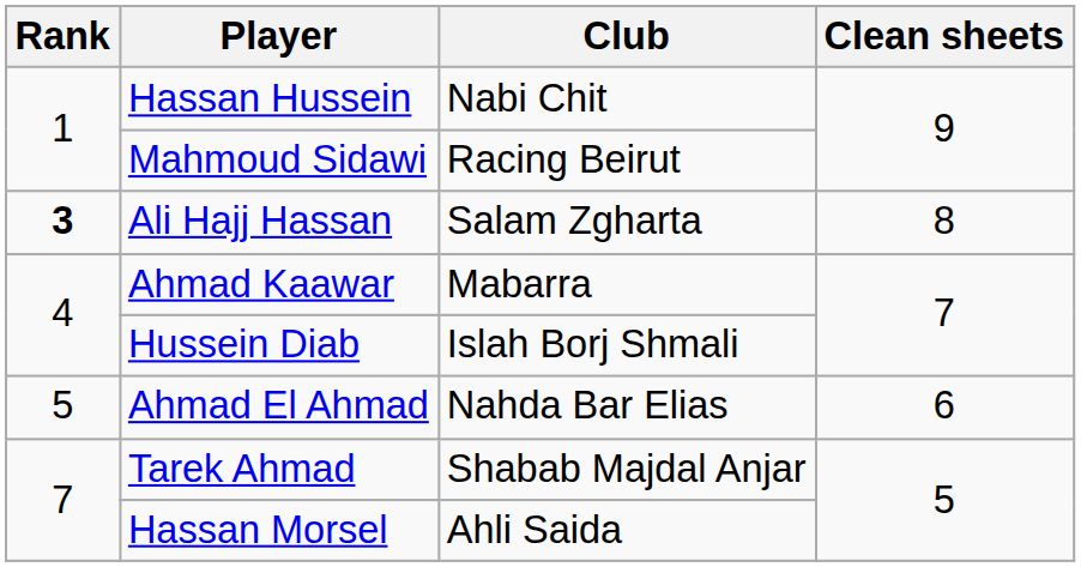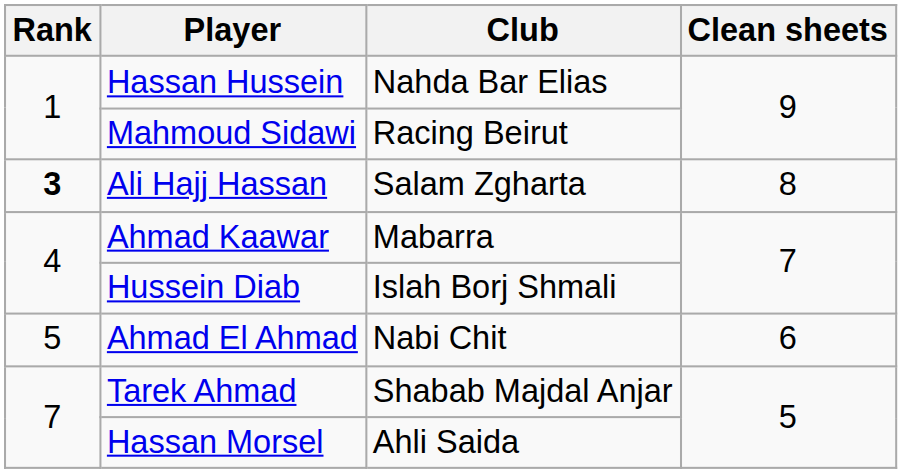 <table class="wikitable" style="text-align:center">
 <tr>
 <th>Rank</th>
 <th>Player</th>
 <th>Club</th>
 <th>Clean sheets</th>
 </tr>
 <tr>
 <td rowspan="2">1</td>
 <td align="left"> <a href='#'>Hassan Hussein</a></td>
-<td align="left">Nabi Chit</td>
+<td align="left">Nahda Bar Elias</td>
 <td rowspan="2">9</td>
 </tr>
 <tr>
 <td align="left"> <a href='#'>Mahmoud Sidawi</a></td>
 <td align="left">Racing Beirut</td>
 </tr>
 <tr>
 <td><strong>3</strong></td>
 <td align="left"> <a href='#'>Ali Hajj Hassan</a></td>
 <td align="left">Salam Zgharta</td>
 <td>8</td>
 </tr>
 <tr>
 <td rowspan="2">4</td>
 <td align="left"> <a href='#'>Ahmad Kaawar</a></td>
 <td align="left">Mabarra</td>
 <td rowspan="2">7</td>
 </tr>
 <tr>
 <td align="left"> <a href='#'>Hussein Diab</a></td>
 <td align="left">Islah Borj Shmali</td>
 </tr>
 <tr>
 <td>5</td>
 <td align="left"> <a href='#'>Ahmad El Ahmad</a></td>
-<td align="left">Nahda Bar Elias</td>
+<td align="left">Nabi Chit</td>
 <td>6</td>
 </tr>
 <tr>
 <td rowspan="2">7</td>
 <td align="left"> <a href='#'>Tarek Ahmad</a></td>
 <td align="left">Shabab Majdal Anjar</td>
 <td rowspan="2">5</td>
 </tr>
 <tr>
 <td align="left"> <a href='#'>Hassan Morsel</a></td>
 <td align="left">Ahli Saida</td>
 </tr>
 </table>
